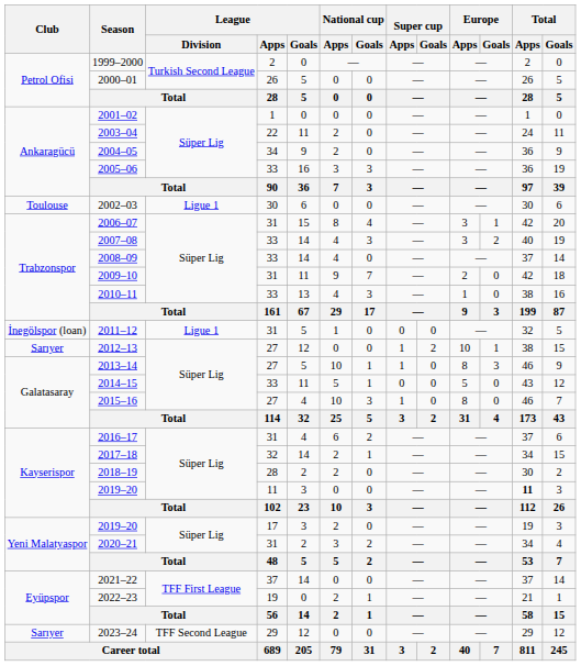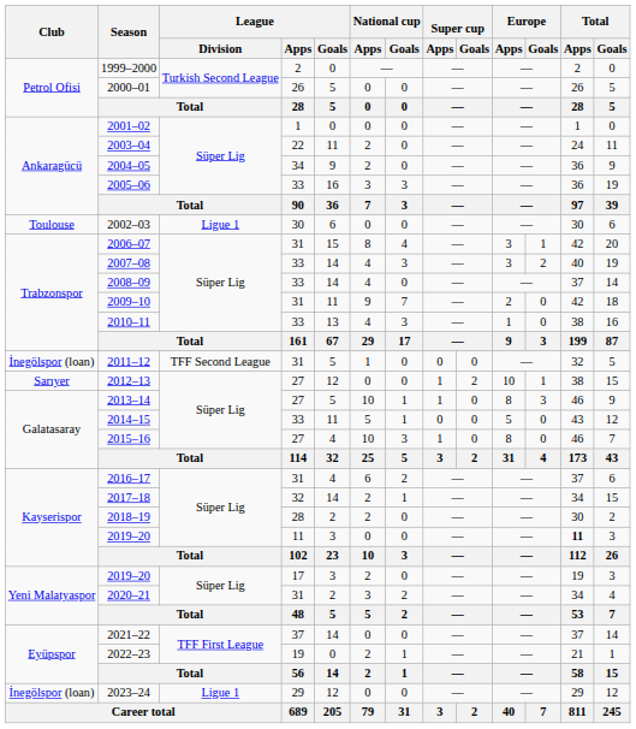 <table class="wikitable" style="text-align: center">
 <tr>
 <th rowspan="2">Club</th>
 <th rowspan="2">Season</th>
 <th colspan="3">League</th>
 <th colspan="2">National cup</th>
 <th colspan="2"><br>Super cup</th>
 <th colspan="2">Europe</th>
 <th colspan="2">Total</th>
 </tr>
 <tr>
 <th>Division</th>
 <th>Apps</th>
 <th>Goals</th>
 <th>Apps</th>
 <th>Goals</th>
 <th>Apps</th>
 <th>Goals</th>
 <th>Apps</th>
 <th>Goals</th>
 <th>Apps</th>
 <th>Goals</th>
 </tr>
 <tr>
 <td rowspan="3"><a href='#'>Petrol Ofisi</a></td>
 <td>1999–2000</td>
 <td rowspan="2"><a href='#'>Turkish Second League</a></td>
 <td>2</td>
 <td>0</td>
 <td colspan="2">—</td>
 <td colspan="2">—</td>
 <td colspan="2">—</td>
 <td>2</td>
 <td>0</td>
 </tr>
 <tr>
 <td>2000–01</td>
 <td>26</td>
 <td>5</td>
 <td>0</td>
 <td>0</td>
 <td colspan="2">—</td>
 <td colspan="2">—</td>
 <td>26</td>
 <td>5</td>
 </tr>
 <tr>
 <th colspan="2">Total</th>
 <th>28</th>
 <th>5</th>
 <th>0</th>
 <th>0</th>
 <th colspan="2">—</th>
 <th colspan="2">—</th>
 <th>28</th>
 <th>5</th>
 </tr>
 <tr>
 <td rowspan="5"><a href='#'>Ankaragücü</a></td>
 <td><a href='#'>2001–02</a></td>
 <td rowspan="4"><a href='#'>Süper Lig</a></td>
 <td>1</td>
 <td>0</td>
 <td>0</td>
 <td>0</td>
 <td colspan="2">—</td>
 <td colspan="2">—</td>
 <td>1</td>
 <td>0</td>
 </tr>
 <tr>
 <td><a href='#'>2003–04</a></td>
 <td>22</td>
 <td>11</td>
 <td>2</td>
 <td>0</td>
 <td colspan="2">—</td>
 <td colspan="2">—</td>
 <td>24</td>
 <td>11</td>
 </tr>
 <tr>
 <td><a href='#'>2004–05</a></td>
 <td>34</td>
 <td>9</td>
 <td>2</td>
 <td>0</td>
 <td colspan="2">—</td>
 <td colspan="2">—</td>
 <td>36</td>
 <td>9</td>
 </tr>
 <tr>
 <td><a href='#'>2005–06</a></td>
 <td>33</td>
 <td>16</td>
 <td>3</td>
 <td>3</td>
 <td colspan="2">—</td>
 <td colspan="2">—</td>
 <td>36</td>
 <td>19</td>
 </tr>
 <tr>
 <th colspan="2">Total</th>
 <th>90</th>
 <th>36</th>
 <th>7</th>
 <th>3</th>
 <th colspan="2">—</th>
 <th colspan="2">—</th>
 <th>97</th>
 <th>39</th>
 </tr>
 <tr>
 <td><a href='#'>Toulouse</a></td>
 <td>2002–03</td>
 <td><a href='#'>Ligue 1</a></td>
 <td>30</td>
 <td>6</td>
 <td>0</td>
 <td>0</td>
 <td colspan="2">—</td>
 <td colspan="2">—</td>
 <td>30</td>
 <td>6</td>
 </tr>
 <tr>
 <td rowspan="6"><a href='#'>Trabzonspor</a></td>
 <td><a href='#'>2006–07</a></td>
 <td rowspan="5">Süper Lig</td>
 <td>31</td>
 <td>15</td>
 <td>8</td>
 <td>4</td>
 <td colspan="2">—</td>
 <td>3</td>
 <td>1</td>
 <td>42</td>
 <td>20</td>
 </tr>
 <tr>
 <td><a href='#'>2007–08</a></td>
 <td>33</td>
 <td>14</td>
 <td>4</td>
 <td>3</td>
 <td colspan="2">—</td>
 <td>3</td>
 <td>2</td>
 <td>40</td>
 <td>19</td>
 </tr>
 <tr>
 <td><a href='#'>2008–09</a></td>
 <td>33</td>
 <td>14</td>
 <td>4</td>
 <td>0</td>
 <td colspan="2">—</td>
 <td colspan="2">—</td>
 <td>37</td>
 <td>14</td>
 </tr>
 <tr>
 <td><a href='#'>2009–10</a></td>
 <td>31</td>
 <td>11</td>
 <td>9</td>
 <td>7</td>
 <td colspan="2">—</td>
 <td>2</td>
 <td>0</td>
 <td>42</td>
 <td>18</td>
 </tr>
 <tr>
 <td><a href='#'>2010–11</a></td>
 <td>33</td>
 <td>13</td>
 <td>4</td>
 <td>3</td>
 <td colspan="2">—</td>
 <td>1</td>
 <td>0</td>
 <td>38</td>
 <td>16</td>
 </tr>
 <tr>
 <th colspan="2">Total</th>
 <th>161</th>
 <th>67</th>
 <th>29</th>
 <th>17</th>
 <th colspan="2">—</th>
 <th>9</th>
 <th>3</th>
 <th>199</th>
 <th>87</th>
 </tr>
 <tr>
 <td><a href='#'>İnegölspor</a> (loan)</td>
 <td><a href='#'>2011–12</a></td>
-<td><a href='#'>Ligue 1</a></td>
+<td>TFF Second League</td>
 <td>31</td>
 <td>5</td>
 <td>1</td>
 <td>0</td>
 <td>0</td>
 <td>0</td>
 <td colspan="2">—</td>
 <td>32</td>
 <td>5</td>
 </tr>
 <tr>
 <td><a href='#'>Sarıyer</a></td>
 <td><a href='#'>2012–13</a></td>
 <td rowspan="4">Süper Lig</td>
 <td>27</td>
 <td>12</td>
 <td>0</td>
 <td>0</td>
 <td>1</td>
 <td>2</td>
 <td>10</td>
 <td>1</td>
 <td>38</td>
 <td>15</td>
 </tr>
 <tr>
 <td rowspan="4">Galatasaray</td>
 <td><a href='#'>2013–14</a></td>
 <td>27</td>
 <td>5</td>
 <td>10</td>
 <td>1</td>
 <td>1</td>
 <td>0</td>
 <td>8</td>
 <td>3</td>
 <td>46</td>
 <td>9</td>
 </tr>
 <tr>
 <td><a href='#'>2014–15</a></td>
 <td>33</td>
 <td>11</td>
 <td>5</td>
 <td>1</td>
 <td>0</td>
 <td>0</td>
 <td>5</td>
 <td>0</td>
 <td>43</td>
 <td>12</td>
 </tr>
 <tr>
 <td><a href='#'>2015–16</a></td>
 <td>27</td>
 <td>4</td>
 <td>10</td>
 <td>3</td>
 <td>1</td>
 <td>0</td>
 <td>8</td>
 <td>0</td>
 <td>46</td>
 <td>7</td>
 </tr>
 <tr>
 <th colspan="2">Total</th>
 <th>114</th>
 <th>32</th>
 <th>25</th>
 <th>5</th>
 <th>3</th>
 <th>2</th>
 <th>31</th>
 <th>4</th>
 <th>173</th>
 <th>43</th>
 </tr>
 <tr>
 <td rowspan="5"><a href='#'>Kayserispor</a></td>
 <td><a href='#'>2016–17</a></td>
 <td rowspan="4">Süper Lig</td>
 <td>31</td>
 <td>4</td>
 <td>6</td>
 <td>2</td>
 <td colspan="2">—</td>
 <td colspan="2">—</td>
 <td>37</td>
 <td>6</td>
 </tr>
 <tr>
 <td><a href='#'>2017–18</a></td>
 <td>32</td>
 <td>14</td>
 <td>2</td>
 <td>1</td>
 <td colspan="2">—</td>
 <td colspan="2">—</td>
 <td>34</td>
 <td>15</td>
 </tr>
 <tr>
 <td><a href='#'>2018–19</a></td>
 <td>28</td>
 <td>2</td>
 <td>2</td>
 <td>0</td>
 <td colspan="2">—</td>
 <td colspan="2">—</td>
 <td>30</td>
 <td>2</td>
 </tr>
 <tr>
 <td><a href='#'>2019–20</a></td>
 <td>11</td>
 <td>3</td>
 <td>0</td>
 <td>0</td>
 <td colspan="2">—</td>
 <td colspan="2">—</td>
 <td><strong>11</strong></td>
 <td>3</td>
 </tr>
 <tr>
 <th colspan="2">Total</th>
 <th>102</th>
 <th>23</th>
 <th>10</th>
 <th>3</th>
 <th colspan="2">—</th>
 <th colspan="2">—</th>
 <th>112</th>
 <th>26</th>
 </tr>
 <tr>
 <td rowspan="3"><a href='#'>Yeni Malatyaspor</a></td>
 <td><a href='#'>2019–20</a></td>
 <td rowspan="2">Süper Lig</td>
 <td>17</td>
 <td>3</td>
 <td>2</td>
 <td>0</td>
 <td colspan="2">—</td>
 <td colspan="2">—</td>
 <td>19</td>
 <td>3</td>
 </tr>
 <tr>
 <td><a href='#'>2020–21</a></td>
 <td>31</td>
 <td>2</td>
 <td>3</td>
 <td>2</td>
 <td colspan="2">—</td>
 <td colspan="2">—</td>
 <td>34</td>
 <td>4</td>
 </tr>
 <tr>
 <th colspan="2">Total</th>
 <th>48</th>
 <th>5</th>
 <th>5</th>
 <th>2</th>
 <th colspan="2">—</th>
 <th colspan="2">—</th>
 <th>53</th>
 <th>7</th>
 </tr>
 <tr>
 <td rowspan="3"><a href='#'>Eyüpspor</a></td>
 <td>2021–22</td>
 <td rowspan="2"><a href='#'>TFF First League</a></td>
 <td>37</td>
 <td>14</td>
 <td>0</td>
 <td>0</td>
 <td colspan="2">—</td>
 <td colspan="2">—</td>
 <td>37</td>
 <td>14</td>
 </tr>
 <tr>
 <td>2022–23</td>
 <td>19</td>
 <td>0</td>
 <td>2</td>
 <td>1</td>
 <td colspan="2">—</td>
 <td colspan="2">—</td>
 <td>21</td>
 <td>1</td>
 </tr>
 <tr>
 <th colspan="2">Total</th>
 <th>56</th>
 <th>14</th>
 <th>2</th>
 <th>1</th>
 <th colspan="2">—</th>
 <th colspan="2">—</th>
 <th>58</th>
 <th>15</th>
 </tr>
 <tr>
-<td><a href='#'>Sarıyer</a></td>
+<td><a href='#'>İnegölspor</a> (loan)</td>
 <td>2023–24</td>
-<td>TFF Second League</td>
+<td><a href='#'>Ligue 1</a></td>
 <td>29</td>
 <td>12</td>
 <td>0</td>
 <td>0</td>
 <td colspan="2">—</td>
 <td colspan="2">—</td>
 <td>29</td>
 <td>12</td>
 </tr>
 <tr>
 <th colspan="3">Career total</th>
 <th>689</th>
 <th>205</th>
 <th>79</th>
 <th>31</th>
 <th>3</th>
 <th>2</th>
 <th>40</th>
 <th>7</th>
 <th>811</th>
 <th>245</th>
 </tr>
 </table>
